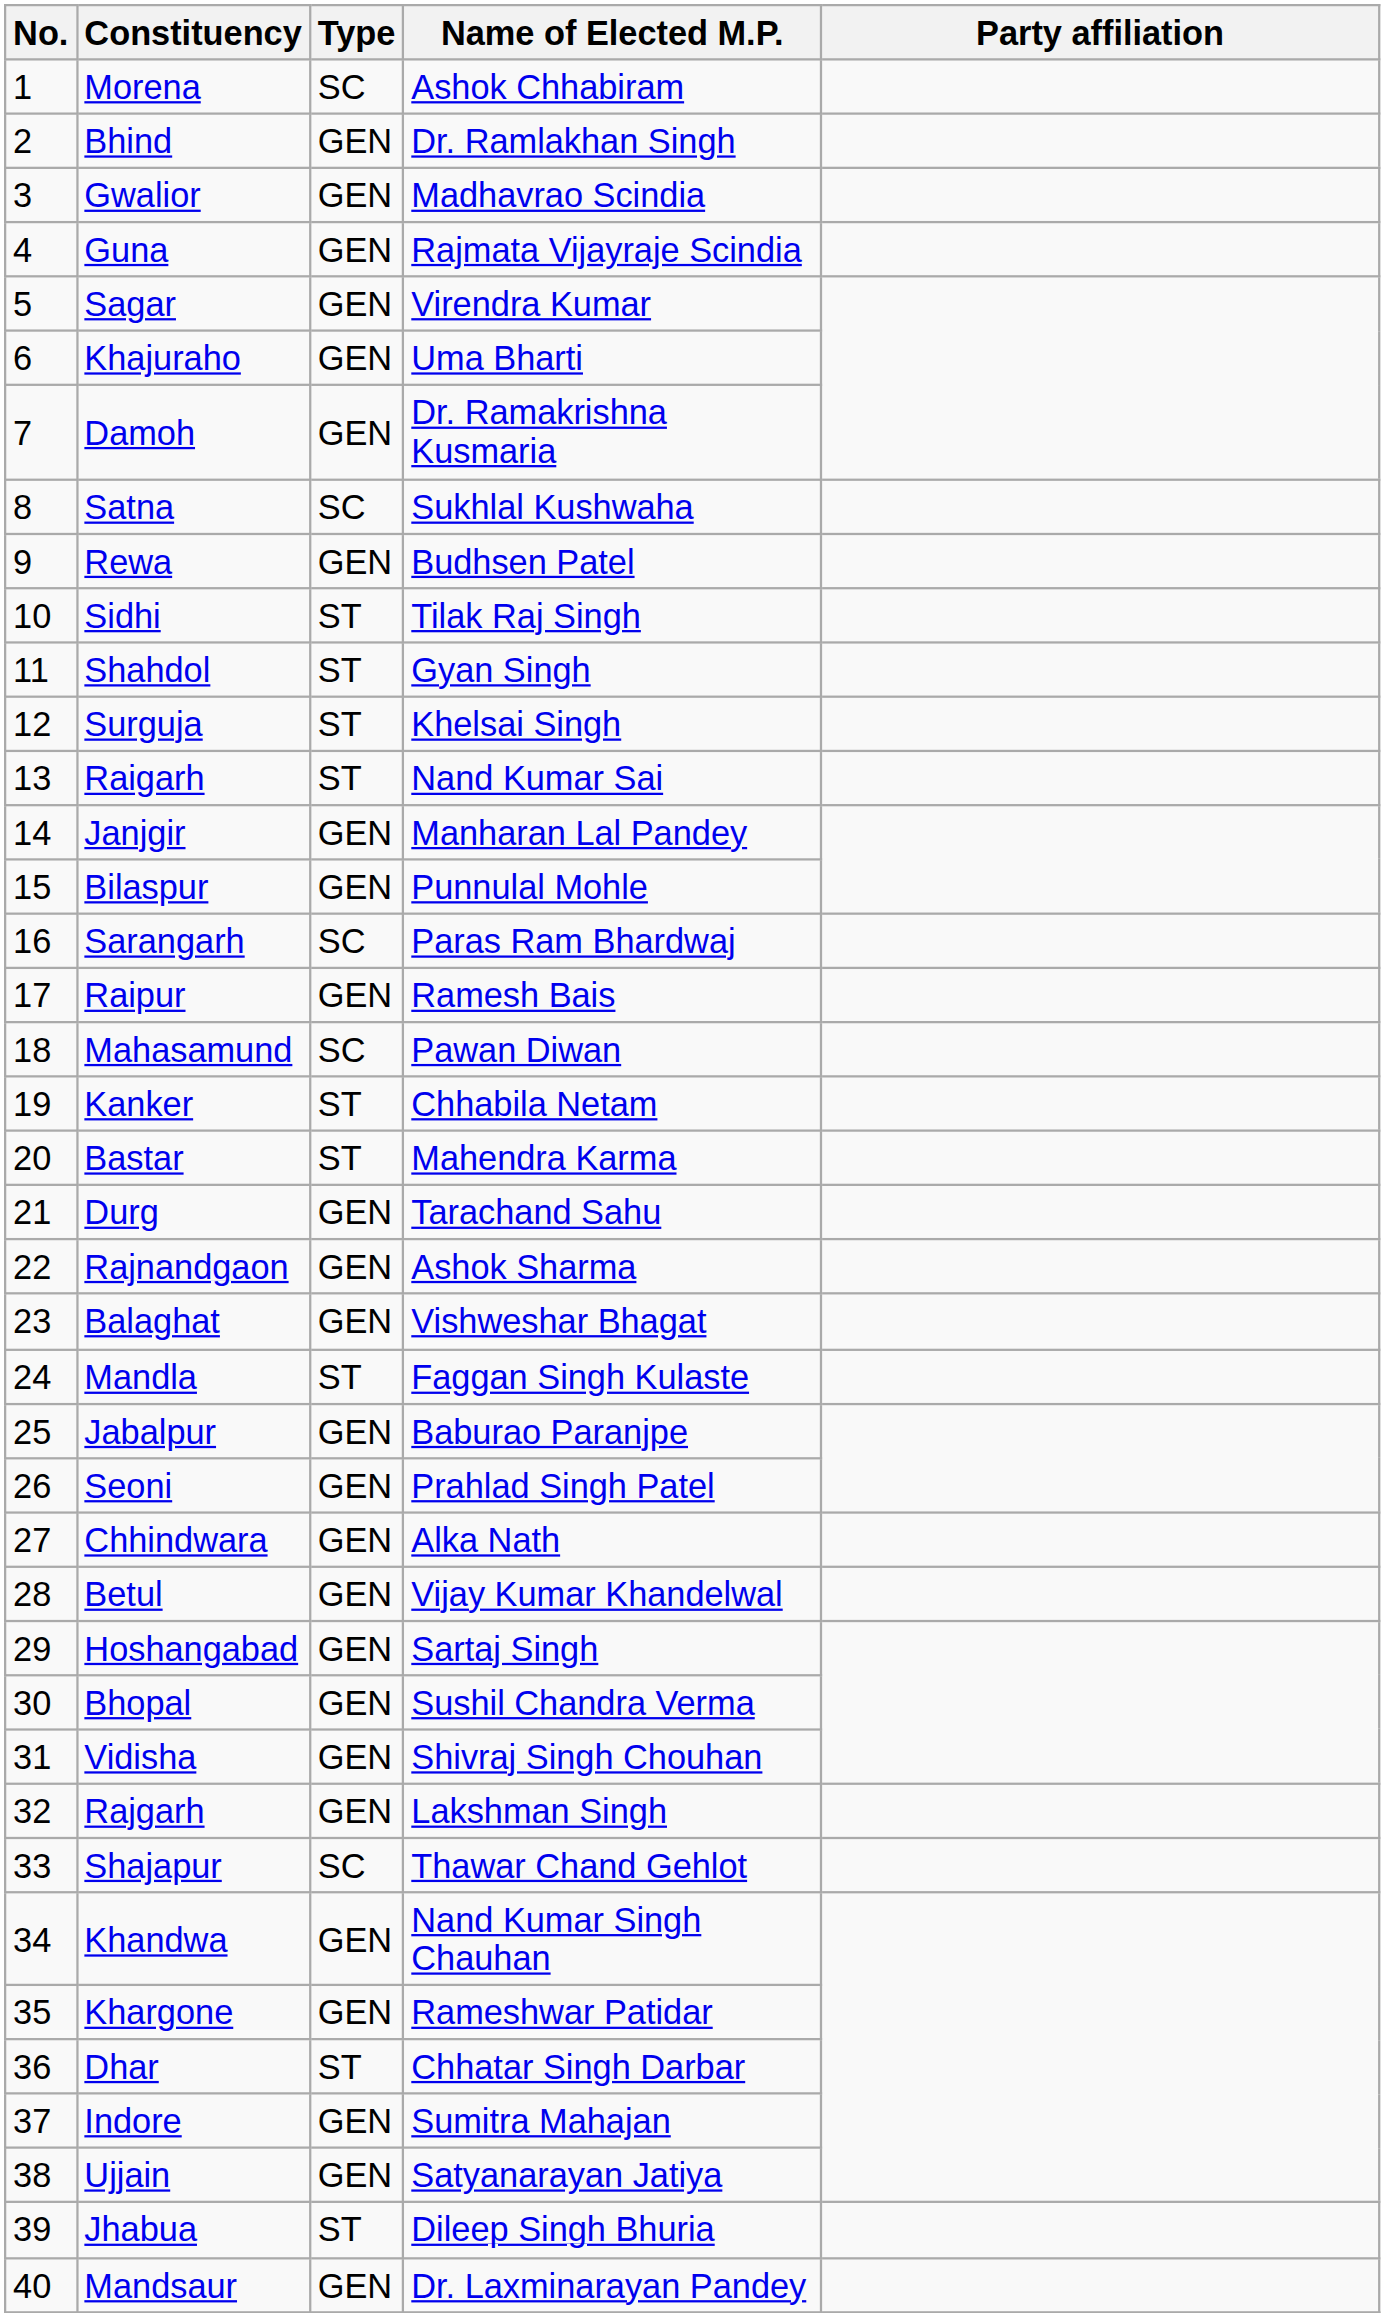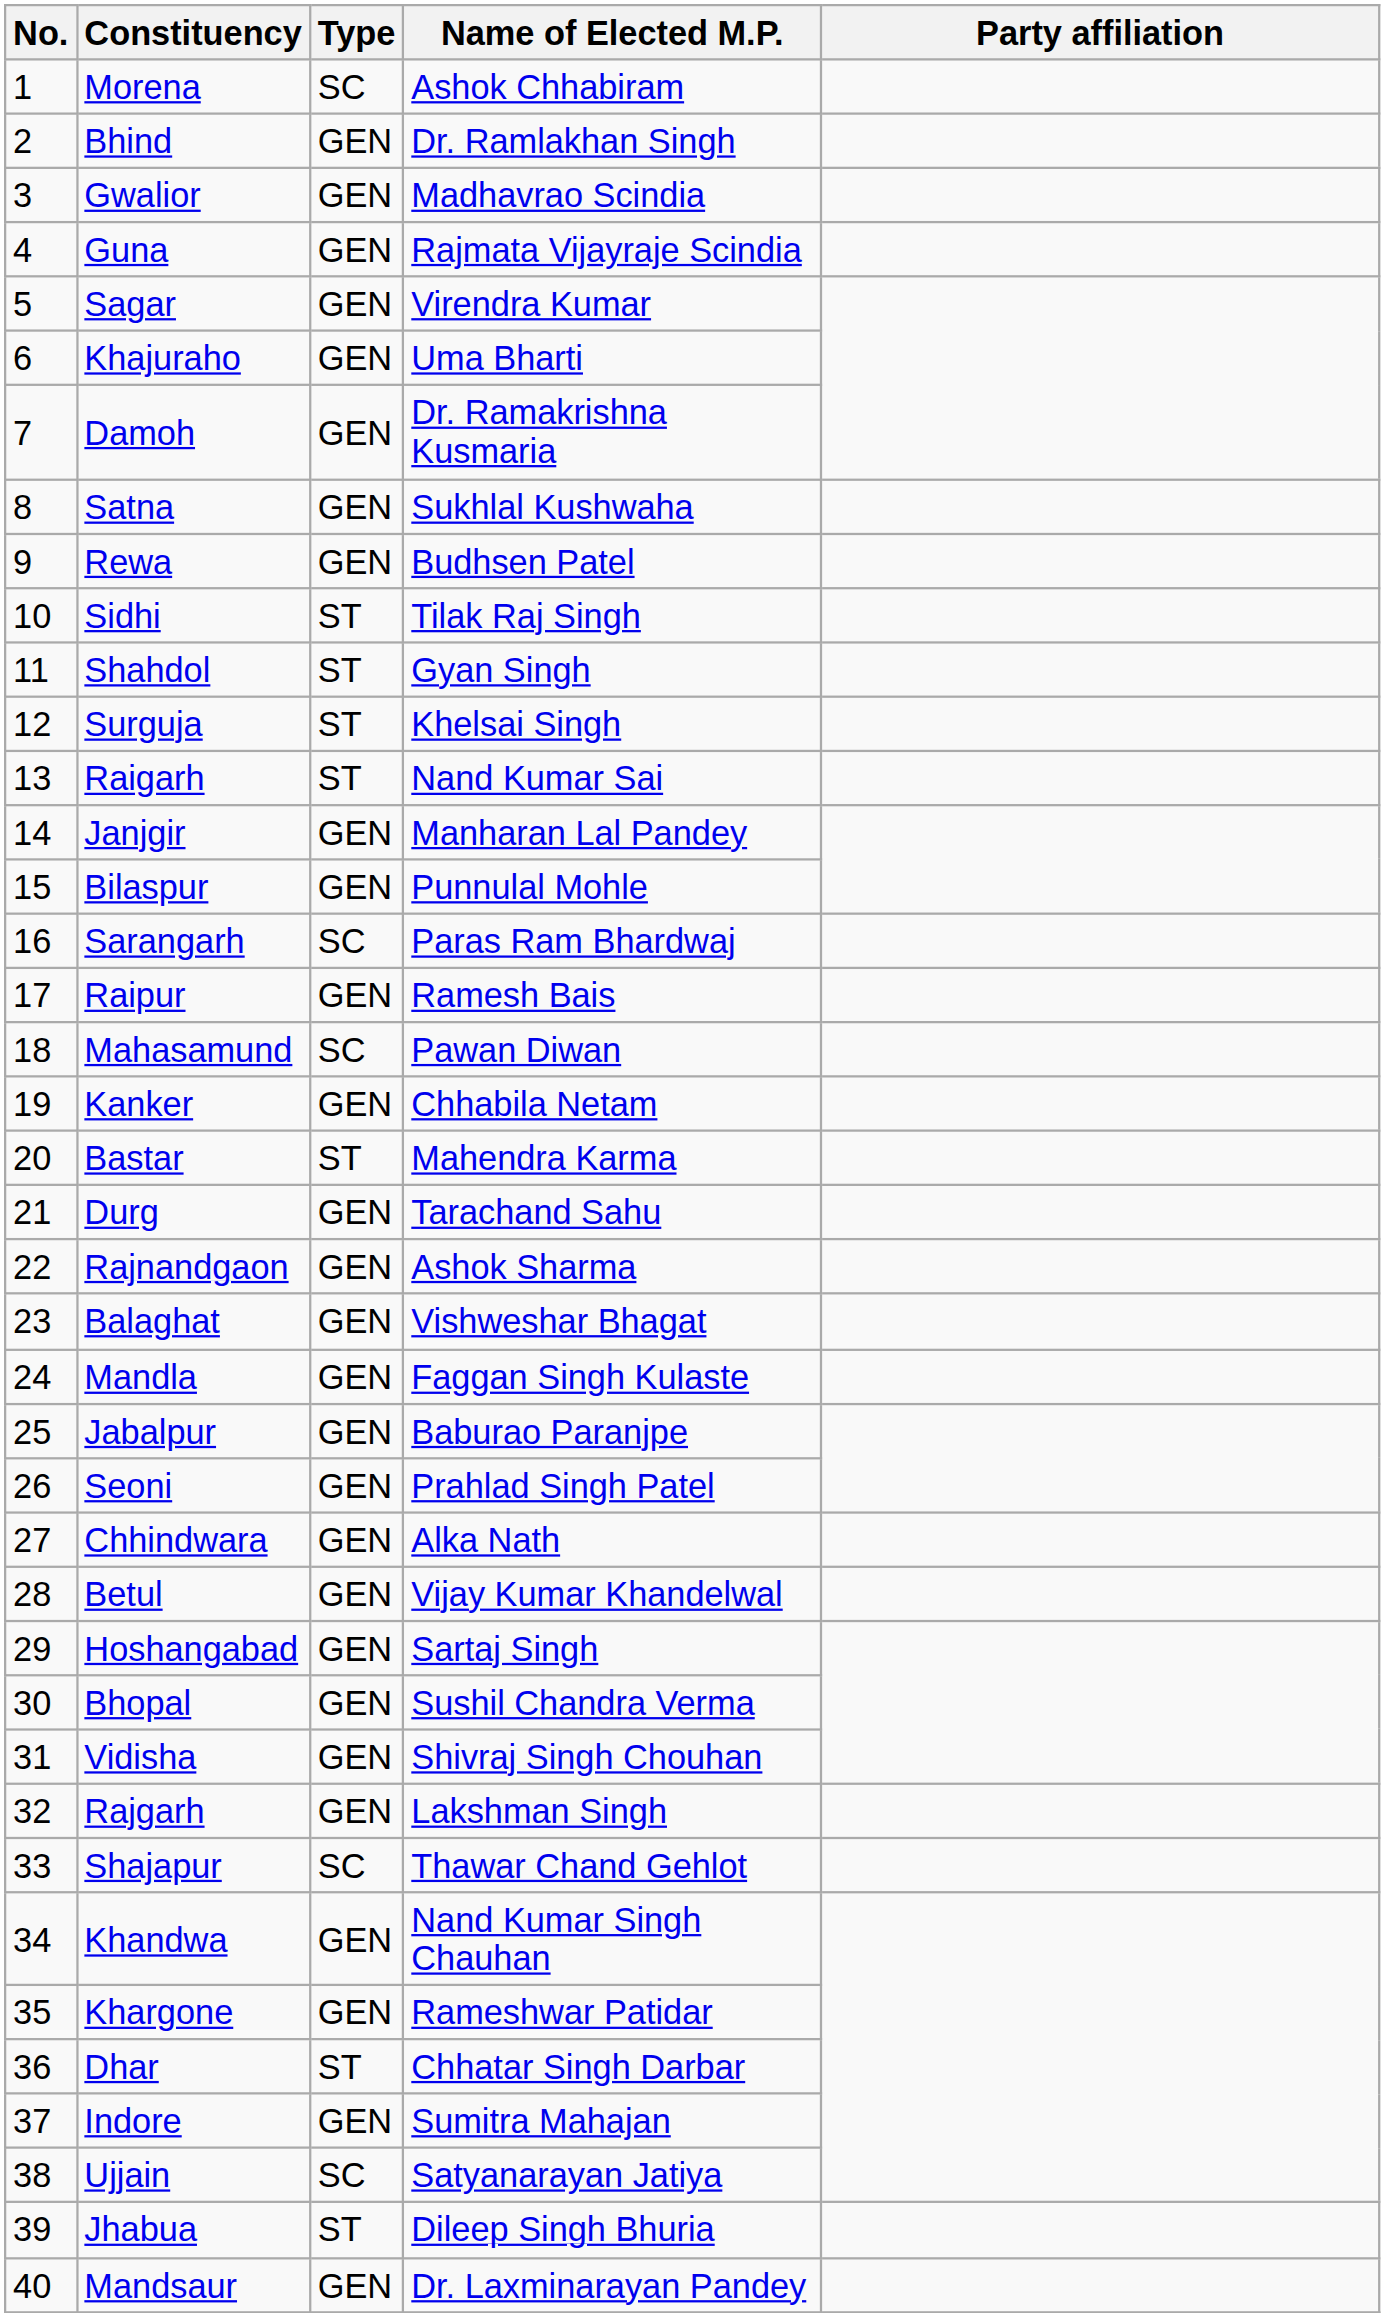 <table class="wikitable" style="font-size:95%;">
 <tr>
 <th>No.</th>
 <th>Constituency</th>
 <th>Type</th>
 <th>Name of Elected M.P.</th>
 <th colspan="2" style="width:18em">Party affiliation</th>
 </tr>
 <tr>
 <td>1</td>
 <td><a href='#'>Morena</a></td>
 <td>SC</td>
 <td><a href='#'>Ashok Chhabiram</a></td>
 <td></td>
 </tr>
 <tr>
 <td>2</td>
 <td><a href='#'>Bhind</a></td>
 <td>GEN</td>
 <td><a href='#'>Dr. Ramlakhan Singh</a></td>
 </tr>
 <tr>
 <td>3</td>
 <td><a href='#'>Gwalior</a></td>
 <td>GEN</td>
 <td><a href='#'>Madhavrao Scindia</a></td>
 <td></td>
 </tr>
 <tr>
 <td>4</td>
 <td><a href='#'>Guna</a></td>
 <td>GEN</td>
 <td><a href='#'>Rajmata Vijayraje Scindia</a></td>
 <td></td>
 </tr>
 <tr>
 <td>5</td>
 <td><a href='#'>Sagar</a></td>
 <td>GEN</td>
 <td><a href='#'>Virendra Kumar</a></td>
 </tr>
 <tr>
 <td>6</td>
 <td><a href='#'>Khajuraho</a></td>
 <td>GEN</td>
 <td><a href='#'>Uma Bharti</a></td>
 </tr>
 <tr>
 <td>7</td>
 <td><a href='#'>Damoh</a></td>
 <td>GEN</td>
 <td><a href='#'>Dr. Ramakrishna Kusmaria</a></td>
 </tr>
 <tr>
 <td>8</td>
 <td><a href='#'>Satna</a></td>
-<td>SC</td>
+<td>GEN</td>
 <td><a href='#'>Sukhlal Kushwaha</a></td>
 <td></td>
 </tr>
 <tr>
 <td>9</td>
 <td><a href='#'>Rewa</a></td>
 <td>GEN</td>
 <td><a href='#'>Budhsen Patel</a></td>
 </tr>
 <tr>
 <td>10</td>
 <td><a href='#'>Sidhi</a></td>
 <td>ST</td>
 <td><a href='#'>Tilak Raj Singh</a></td>
 <td></td>
 </tr>
 <tr>
 <td>11</td>
 <td><a href='#'>Shahdol</a></td>
 <td>ST</td>
 <td><a href='#'>Gyan Singh</a></td>
 <td></td>
 </tr>
 <tr>
 <td>12</td>
 <td><a href='#'>Surguja</a></td>
 <td>ST</td>
 <td><a href='#'>Khelsai Singh</a></td>
 <td></td>
 </tr>
 <tr>
 <td>13</td>
 <td><a href='#'>Raigarh</a></td>
 <td>ST</td>
 <td><a href='#'>Nand Kumar Sai</a></td>
 <td></td>
 </tr>
 <tr>
 <td>14</td>
 <td><a href='#'>Janjgir</a></td>
 <td>GEN</td>
 <td><a href='#'>Manharan Lal Pandey</a></td>
 </tr>
 <tr>
 <td>15</td>
 <td><a href='#'>Bilaspur</a></td>
 <td>GEN</td>
 <td><a href='#'>Punnulal Mohle</a></td>
 </tr>
 <tr>
 <td>16</td>
 <td><a href='#'>Sarangarh</a></td>
 <td>SC</td>
 <td><a href='#'>Paras Ram Bhardwaj</a></td>
 <td></td>
 </tr>
 <tr>
 <td>17</td>
 <td><a href='#'>Raipur</a></td>
 <td>GEN</td>
 <td><a href='#'>Ramesh Bais</a></td>
 <td></td>
 </tr>
 <tr>
 <td>18</td>
 <td><a href='#'>Mahasamund</a></td>
 <td>SC</td>
 <td><a href='#'>Pawan Diwan</a></td>
 <td></td>
 </tr>
 <tr>
 <td>19</td>
 <td><a href='#'>Kanker</a></td>
-<td>ST</td>
+<td>GEN</td>
 <td><a href='#'>Chhabila Netam</a></td>
 </tr>
 <tr>
 <td>20</td>
 <td><a href='#'>Bastar</a></td>
 <td>ST</td>
 <td><a href='#'>Mahendra Karma</a></td>
 <td></td>
 </tr>
 <tr>
 <td>21</td>
 <td><a href='#'>Durg</a></td>
 <td>GEN</td>
 <td><a href='#'>Tarachand Sahu</a></td>
 <td></td>
 </tr>
 <tr>
 <td>22</td>
 <td><a href='#'>Rajnandgaon</a></td>
 <td>GEN</td>
 <td><a href='#'>Ashok Sharma</a></td>
 </tr>
 <tr>
 <td>23</td>
 <td><a href='#'>Balaghat</a></td>
 <td>GEN</td>
 <td><a href='#'>Vishweshar Bhagat</a></td>
 <td></td>
 </tr>
 <tr>
 <td>24</td>
 <td><a href='#'>Mandla</a></td>
-<td>ST</td>
+<td>GEN</td>
 <td><a href='#'>Faggan Singh Kulaste</a></td>
 <td></td>
 </tr>
 <tr>
 <td>25</td>
 <td><a href='#'>Jabalpur</a></td>
 <td>GEN</td>
 <td><a href='#'>Baburao Paranjpe</a></td>
 </tr>
 <tr>
 <td>26</td>
 <td><a href='#'>Seoni</a></td>
 <td>GEN</td>
 <td><a href='#'>Prahlad Singh Patel</a></td>
 </tr>
 <tr>
 <td>27</td>
 <td><a href='#'>Chhindwara</a></td>
 <td>GEN</td>
 <td><a href='#'>Alka Nath</a></td>
 <td></td>
 </tr>
 <tr>
 <td>28</td>
 <td><a href='#'>Betul</a></td>
 <td>GEN</td>
 <td><a href='#'>Vijay Kumar Khandelwal</a></td>
 <td></td>
 </tr>
 <tr>
 <td>29</td>
 <td><a href='#'>Hoshangabad</a></td>
 <td>GEN</td>
 <td><a href='#'>Sartaj Singh</a></td>
 </tr>
 <tr>
 <td>30</td>
 <td><a href='#'>Bhopal</a></td>
 <td>GEN</td>
 <td><a href='#'>Sushil Chandra Verma</a></td>
 </tr>
 <tr>
 <td>31</td>
 <td><a href='#'>Vidisha</a></td>
 <td>GEN</td>
 <td><a href='#'>Shivraj Singh Chouhan</a></td>
 </tr>
 <tr>
 <td>32</td>
 <td><a href='#'>Rajgarh</a></td>
 <td>GEN</td>
 <td><a href='#'>Lakshman Singh</a></td>
 <td></td>
 </tr>
 <tr>
 <td>33</td>
 <td><a href='#'>Shajapur</a></td>
 <td>SC</td>
 <td><a href='#'>Thawar Chand Gehlot</a></td>
 <td></td>
 </tr>
 <tr>
 <td>34</td>
 <td><a href='#'>Khandwa</a></td>
 <td>GEN</td>
 <td><a href='#'>Nand Kumar Singh Chauhan</a></td>
 </tr>
 <tr>
 <td>35</td>
 <td><a href='#'>Khargone</a></td>
 <td>GEN</td>
 <td><a href='#'>Rameshwar Patidar</a></td>
 </tr>
 <tr>
 <td>36</td>
 <td><a href='#'>Dhar</a></td>
 <td>ST</td>
 <td><a href='#'>Chhatar Singh Darbar</a></td>
 </tr>
 <tr>
 <td>37</td>
 <td><a href='#'>Indore</a></td>
 <td>GEN</td>
 <td><a href='#'>Sumitra Mahajan</a></td>
 </tr>
 <tr>
 <td>38</td>
 <td><a href='#'>Ujjain</a></td>
-<td>GEN</td>
+<td>SC</td>
 <td><a href='#'>Satyanarayan Jatiya</a></td>
 </tr>
 <tr>
 <td>39</td>
 <td><a href='#'>Jhabua</a></td>
 <td>ST</td>
 <td><a href='#'>Dileep Singh Bhuria</a></td>
 <td></td>
 </tr>
 <tr>
 <td>40</td>
 <td><a href='#'>Mandsaur</a></td>
 <td>GEN</td>
 <td><a href='#'>Dr. Laxminarayan Pandey</a></td>
 <td></td>
 </tr>
 <tr>
 </tr>
 </table>
